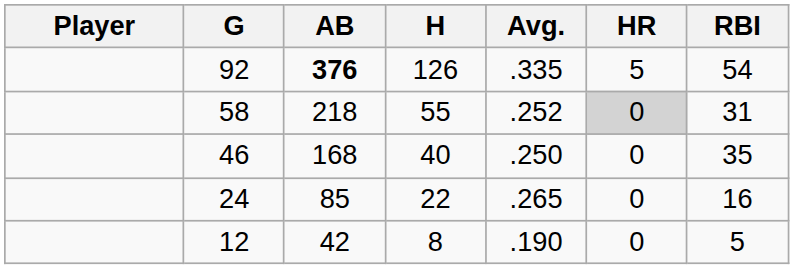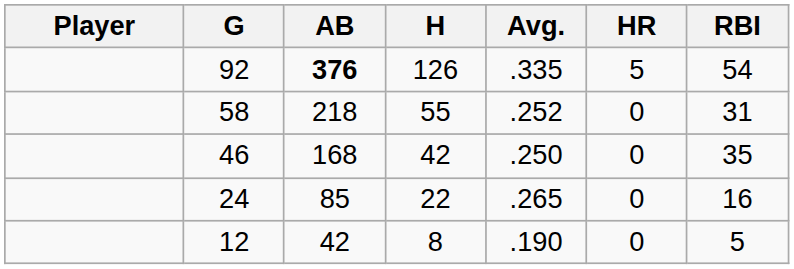 <table class="wikitable sortable">
 <tr>
 <th bgcolor="#DDDDFF" width="16%">Player</th>
 <th bgcolor="#DDDDFF" width="9%">G</th>
 <th bgcolor="#DDDDFF" width="9%">AB</th>
 <th bgcolor="#DDDDFF" width="9%">H</th>
 <th bgcolor="#DDDDFF" width="9%">Avg.</th>
 <th bgcolor="#DDDDFF" width="9%">HR</th>
 <th bgcolor="#DDDDFF" width="9%">RBI</th>
 </tr>
 <tr align="center">
 <td></td>
 <td>92</td>
 <td><strong>376</strong></td>
 <td>126</td>
 <td>.335</td>
 <td>5</td>
 <td>54</td>
 </tr>
 <tr align="center">
 <td></td>
 <td>58</td>
 <td>218</td>
 <td>55</td>
 <td>.252</td>
-<td style="background: lightgrey;">0</td>
+<td>0</td>
 <td>31</td>
 </tr>
 <tr align="center">
 <td></td>
 <td>46</td>
 <td>168</td>
-<td>40</td>
+<td>42</td>
 <td>.250</td>
 <td>0</td>
 <td>35</td>
 </tr>
 <tr align="center">
 <td></td>
 <td>24</td>
 <td>85</td>
 <td>22</td>
 <td>.265</td>
 <td>0</td>
 <td>16</td>
 </tr>
 <tr align="center">
 <td></td>
 <td>12</td>
 <td>42</td>
 <td>8</td>
 <td>.190</td>
 <td>0</td>
 <td>5</td>
 </tr>
 </table>
